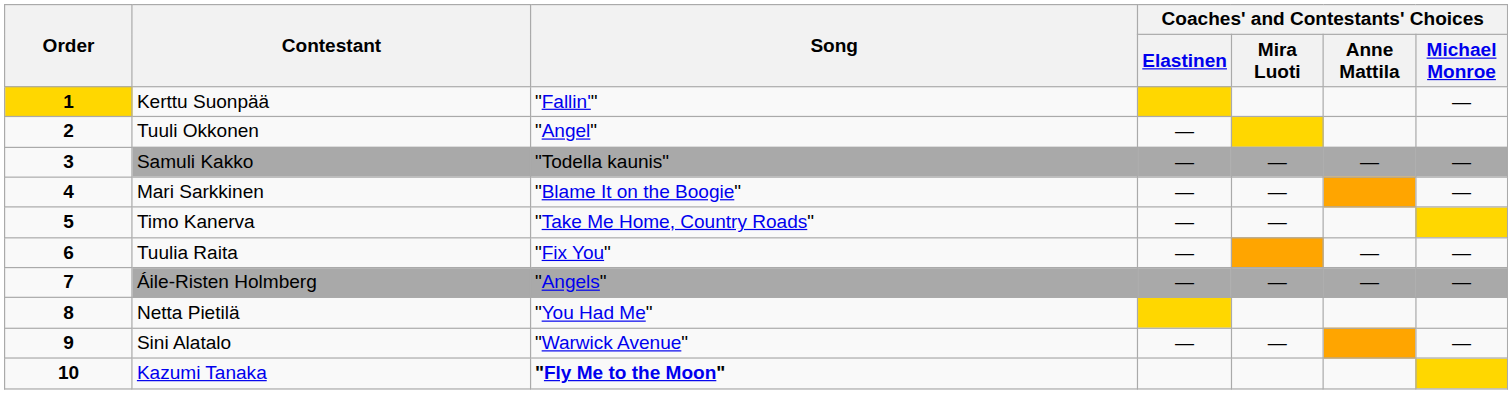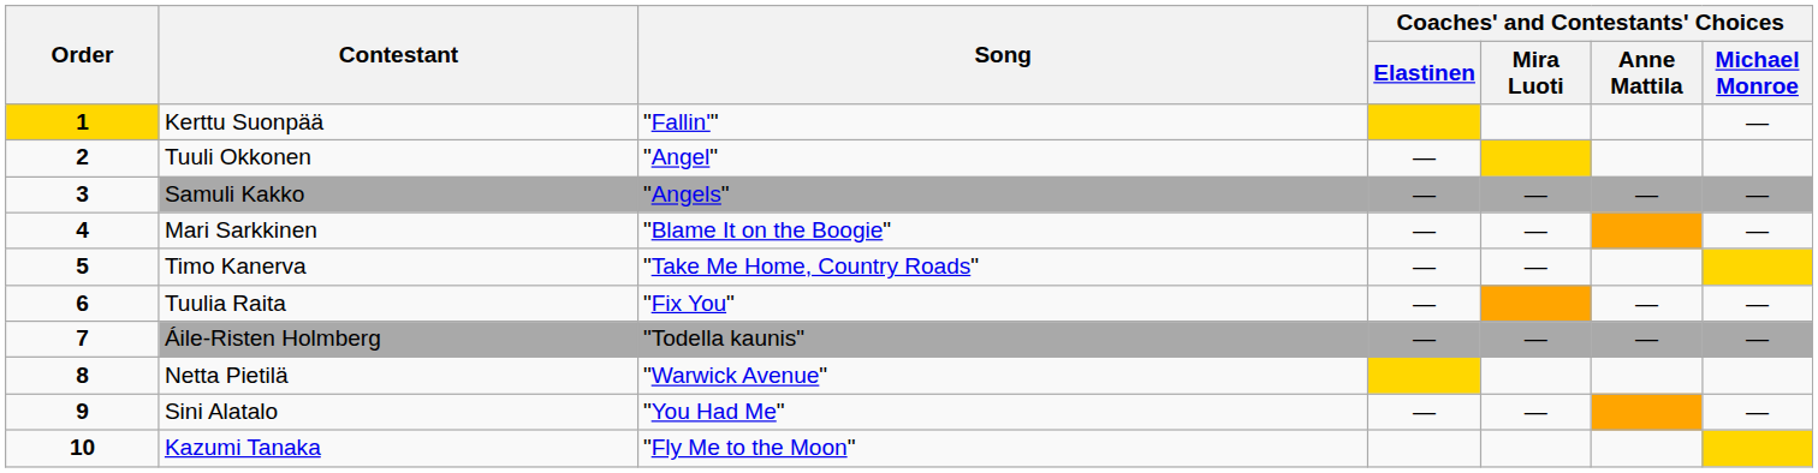 <table class="wikitable" style="width:100%;">
 <tr>
 <th rowspan=2>Order</th>
 <th rowspan=2>Contestant</th>
 <th rowspan=2>Song</th>
 <th colspan=4>Coaches' and Contestants' Choices</th>
 </tr>
 <tr>
 <th width="70"><a href='#'>Elastinen</a></th>
 <th width="70">Mira Luoti</th>
 <th width="70">Anne Mattila</th>
 <th width="70"><a href='#'>Michael Monroe</a></th>
 </tr>
 <tr>
 <td align="center" style="background: gold;"><strong>1</strong></td>
 <td>Kerttu Suonpää</td>
 <td>"<a href='#'>Fallin'</a>"</td>
 <td style="background:gold;text-align:center;"></td>
 <td style=";text-align:center;"></td>
 <td style=";text-align:center;"></td>
 <td align="center">—</td>
 </tr>
 <tr>
 <td align="center"><strong>2</strong></td>
 <td>Tuuli Okkonen</td>
 <td>"<a href='#'>Angel</a>"</td>
 <td align="center">—</td>
 <td style="background:gold;text-align:center;"></td>
 <td style=";text-align:center;"></td>
 <td style=";text-align:center;"></td>
 </tr>
 <tr>
 <td align="center"><strong>3</strong></td>
 <td style="background:darkgrey;text-align:left;">Samuli Kakko</td>
-<td style="background:darkgrey;text-align:left;">"Todella kaunis"</td>
+<td style="background:darkgrey;text-align:left;">"<a href='#'>Angels</a>"</td>
 <td style="background:darkgrey;text-align:center;">—</td>
 <td style="background:darkgrey;text-align:center;">—</td>
 <td style="background:darkgrey;text-align:center;">—</td>
 <td style="background:darkgrey;text-align:center;">—</td>
 </tr>
 <tr>
 <td align="center"><strong>4</strong></td>
 <td>Mari Sarkkinen</td>
 <td>"<a href='#'>Blame It on the Boogie</a>"</td>
 <td align="center">—</td>
 <td align="center">—</td>
 <td style="background:orange;text-align:center;"></td>
 <td align="center">—</td>
 </tr>
 <tr>
 <td align="center"><strong>5</strong></td>
 <td>Timo Kanerva</td>
 <td>"<a href='#'>Take Me Home, Country Roads</a>"</td>
 <td align="center">—</td>
 <td align="center">—</td>
 <td style=";text-align:center;"></td>
 <td style="background:gold;text-align:center;"></td>
 </tr>
 <tr>
 <td align="center"><strong>6</strong></td>
 <td>Tuulia Raita</td>
 <td>"<a href='#'>Fix You</a>"</td>
 <td align="center">—</td>
 <td style="background:orange;text-align:center;"></td>
 <td align="center">—</td>
 <td align="center">—</td>
 </tr>
 <tr>
 <td align="center"><strong>7</strong></td>
 <td style="background:darkgrey;text-align:left;">Áile-Risten Holmberg</td>
-<td style="background:darkgrey;text-align:left;">"<a href='#'>Angels</a>"</td>
+<td style="background:darkgrey;text-align:left;">"Todella kaunis"</td>
 <td style="background:darkgrey;text-align:center;">—</td>
 <td style="background:darkgrey;text-align:center;">—</td>
 <td style="background:darkgrey;text-align:center;">—</td>
 <td style="background:darkgrey;text-align:center;">—</td>
 </tr>
 <tr>
 <td align="center"><strong>8</strong></td>
 <td>Netta Pietilä</td>
-<td>"<a href='#'>You Had Me</a>"</td>
+<td>"<a href='#'>Warwick Avenue</a>"</td>
 <td style="background:gold;text-align:center;"></td>
 <td style=";text-align:center;"></td>
 <td style=";text-align:center;"></td>
 <td style=";text-align:center;"></td>
 </tr>
 <tr>
 <td align="center"><strong>9</strong></td>
 <td>Sini Alatalo</td>
-<td>"<a href='#'>Warwick Avenue</a>"</td>
+<td>"<a href='#'>You Had Me</a>"</td>
 <td align="center">—</td>
 <td align="center">—</td>
 <td style="background:orange;text-align:center;"></td>
 <td align="center">—</td>
 </tr>
 <tr>
 <td align="center"><strong>10</strong></td>
 <td><a href='#'>Kazumi Tanaka</a></td>
-<td><strong>"<a href='#'>Fly Me to the Moon</a>"</strong></td>
+<td>"<a href='#'>Fly Me to the Moon</a>"</td>
 <td style=";text-align:center;"></td>
 <td style=";text-align:center;"></td>
 <td style=";text-align:center;"></td>
 <td style="background:gold;text-align:center;"></td>
 </tr>
 </table>
